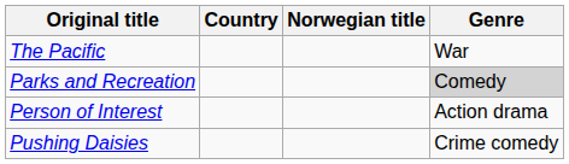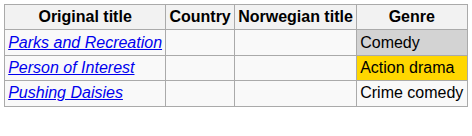 <table class="wikitable">
 <tr>
 <th>Original title</th>
 <th>Country</th>
 <th>Norwegian title</th>
 <th>Genre</th>
-</tr>
-<tr>
-<td><em><a href='#'>The Pacific</a></em></td>
-<td></td>
-<td></td>
-<td>War</td>
 </tr>
 <tr>
 <td><em><a href='#'>Parks and Recreation</a></em></td>
 <td></td>
 <td></td>
 <td style="background: lightgrey;">Comedy</td>
 </tr>
 <tr>
 <td><em><a href='#'>Person of Interest</a></em></td>
 <td></td>
 <td></td>
-<td>Action drama</td>
+<td style="background: gold;">Action drama</td>
 </tr>
 <tr>
 <td><em><a href='#'>Pushing Daisies</a></em></td>
 <td></td>
 <td></td>
 <td>Crime comedy</td>
 </tr>
 </table>
